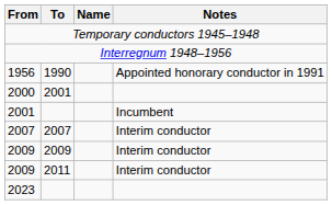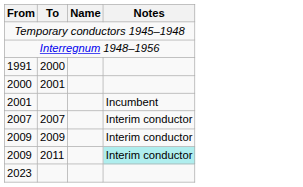 <table class="wikitable sortable collapsible" border="1">
 <tr>
 <th scope="col">From</th>
 <th scope="col">To</th>
 <th scope="col">Name</th>
 <th scope="col" class="unsortable">Notes</th>
 </tr>
 <tr>
 <td colspan="4" style="text-align: center;"><em>Temporary conductors 1945–1948</em></td>
 </tr>
 <tr>
 <td colspan="4" style="text-align: center;"><em><a href='#'>Interregnum</a> 1948–1956</em></td>
 </tr>
 <tr>
-<td>1956</td>
-<td>1990</td>
+<td>1991</td>
+<td>2000</td>
 <td></td>
-<td>Appointed honorary conductor in 1991</td>
+<td></td>
 </tr>
 <tr>
 <td>2000</td>
 <td>2001</td>
 <td></td>
 <td></td>
 </tr>
 <tr>
 <td>2001</td>
 <td></td>
 <td></td>
 <td>Incumbent</td>
 </tr>
 <tr>
 <td>2007</td>
 <td>2007</td>
 <td></td>
 <td>Interim conductor</td>
 </tr>
 <tr>
 <td>2009</td>
 <td>2009</td>
 <td></td>
 <td>Interim conductor</td>
 </tr>
 <tr>
 <td>2009</td>
 <td>2011</td>
 <td></td>
-<td>Interim conductor</td>
+<td style="background: paleturquoise;">Interim conductor</td>
 </tr>
 <tr>
 <td>2023</td>
 <td></td>
 <td></td>
 </tr>
 </table>
